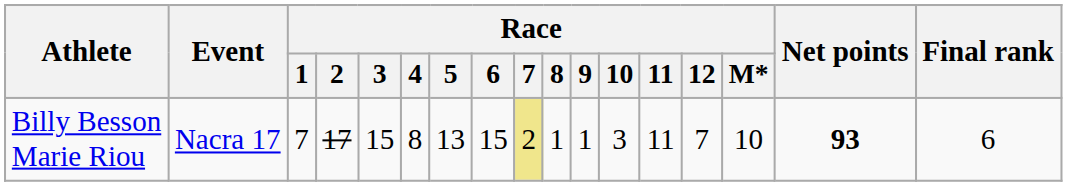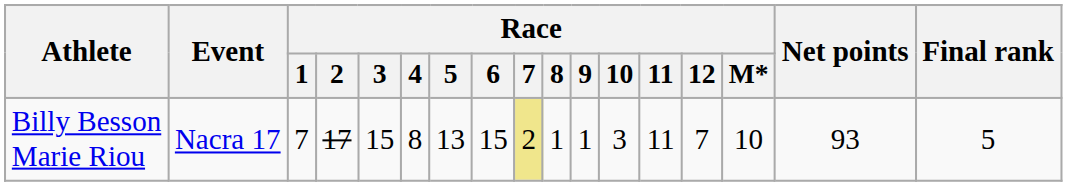 <table class="wikitable" style="font-size:90%">
 <tr>
 <th rowspan="2">Athlete</th>
 <th rowspan="2">Event</th>
 <th colspan=13>Race</th>
 <th rowspan=2>Net points</th>
 <th rowspan=2>Final rank</th>
 </tr>
 <tr style="font-size:95%">
 <th>1</th>
 <th>2</th>
 <th>3</th>
 <th>4</th>
 <th>5</th>
 <th>6</th>
 <th>7</th>
 <th>8</th>
 <th>9</th>
 <th>10</th>
 <th>11</th>
 <th>12</th>
 <th>M*</th>
 </tr>
 <tr align=center>
 <td align=left><a href='#'>Billy Besson</a><br><a href='#'>Marie Riou</a></td>
 <td align=left><a href='#'>Nacra 17</a></td>
 <td>7</td>
 <td><s>17</s></td>
 <td>15</td>
 <td>8</td>
 <td>13</td>
 <td>15</td>
 <td style="background: khaki;">2</td>
 <td>1</td>
 <td>1</td>
 <td>3</td>
 <td>11</td>
 <td>7</td>
 <td>10</td>
-<td><strong>93</strong></td>
-<td>6</td>
+<td>93</td>
+<td>5</td>
 </tr>
 </table>
